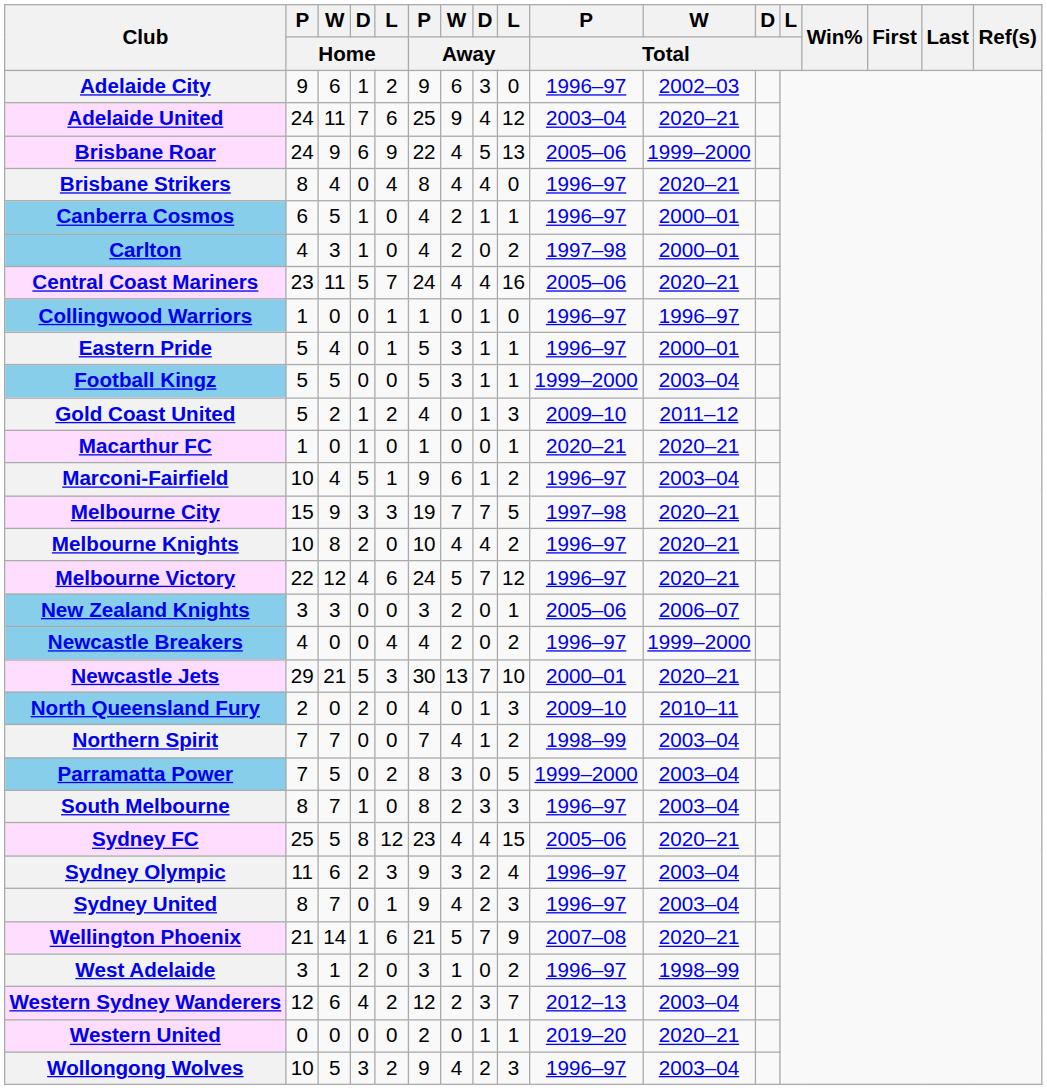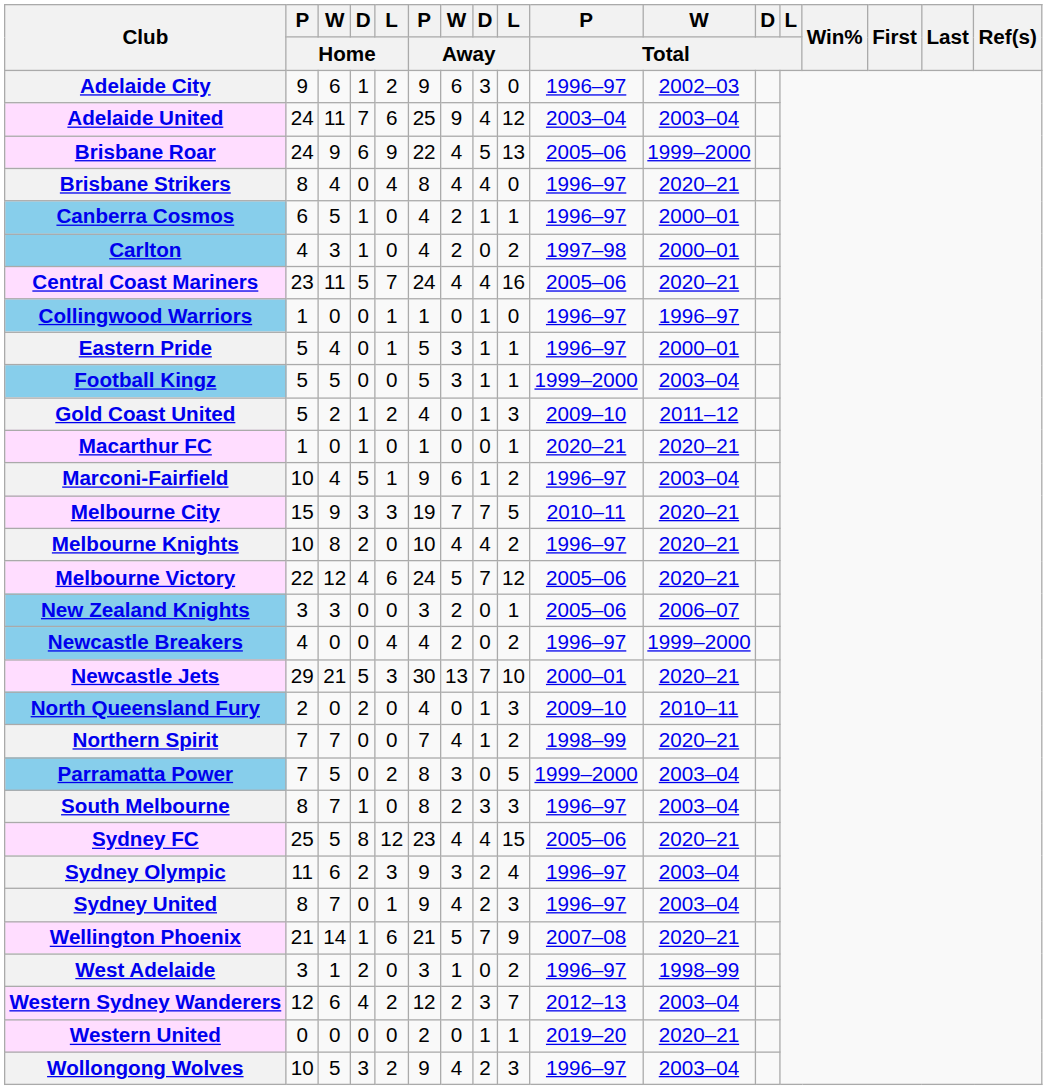 <table class="wikitable plainrowheaders sortable" style="text-align:center">
 <tr>
 <th scope=col rowspan=2>Club</th>
 <th scope=col>P</th>
 <th scope=col>W</th>
 <th scope=col>D</th>
 <th scope=col>L</th>
 <th scope=col>P</th>
 <th scope=col>W</th>
 <th scope=col>D</th>
 <th scope=col>L</th>
 <th scope=col>P</th>
 <th scope=col>W</th>
 <th scope=col>D</th>
 <th scope=col>L</th>
 <th rowspan=2 scope=col>Win%</th>
 <th rowspan=2 scope=col>First</th>
 <th rowspan=2 scope=col>Last</th>
 <th class="unsortable" rowspan=2 scope=col>Ref(s)</th>
 </tr>
 <tr class="unsortable">
 <th colspan=4>Home</th>
 <th colspan=4>Away</th>
 <th colspan=4>Total</th>
 </tr>
 <tr>
 <th scope=row><a href='#'>Adelaide City</a></th>
 <td>9</td>
 <td>6</td>
 <td>1</td>
 <td>2</td>
 <td>9</td>
 <td>6</td>
 <td>3</td>
 <td>0<br></td>
 <td><a href='#'>1996–97</a></td>
 <td><a href='#'>2002–03</a></td>
 <td></td>
 </tr>
 <tr>
 <th scope=row style=background:#FFDDFF><a href='#'>Adelaide United</a> </th>
 <td>24</td>
 <td>11</td>
 <td>7</td>
 <td>6</td>
 <td>25</td>
 <td>9</td>
 <td>4</td>
 <td>12<br></td>
 <td><a href='#'>2003–04</a></td>
-<td><a href='#'>2020–21</a></td>
+<td><a href='#'>2003–04</a></td>
 <td></td>
 </tr>
 <tr>
 <th scope="row" style="background:#FFDDFF"><a href='#'>Brisbane Roar</a> </th>
 <td>24</td>
 <td>9</td>
 <td>6</td>
 <td>9</td>
 <td>22</td>
 <td>4</td>
 <td>5</td>
 <td>13<br></td>
 <td><a href='#'>2005–06</a></td>
 <td><a href='#'>1999–2000</a></td>
 <td></td>
 </tr>
 <tr>
 <th scope="row"><a href='#'>Brisbane Strikers</a></th>
 <td>8</td>
 <td>4</td>
 <td>0</td>
 <td>4</td>
 <td>8</td>
 <td>4</td>
 <td>4</td>
 <td>0<br></td>
 <td><a href='#'>1996–97</a></td>
 <td><a href='#'>2020–21</a></td>
 <td></td>
 </tr>
 <tr>
 <th scope=row style=background:#87CEEB><a href='#'>Canberra Cosmos</a> </th>
 <td>6</td>
 <td>5</td>
 <td>1</td>
 <td>0</td>
 <td>4</td>
 <td>2</td>
 <td>1</td>
 <td>1<br></td>
 <td><a href='#'>1996–97</a></td>
 <td><a href='#'>2000–01</a></td>
 <td></td>
 </tr>
 <tr>
 <th scope=row style=background:#87CEEB><a href='#'>Carlton</a> </th>
 <td>4</td>
 <td>3</td>
 <td>1</td>
 <td>0</td>
 <td>4</td>
 <td>2</td>
 <td>0</td>
 <td>2<br></td>
 <td><a href='#'>1997–98</a></td>
 <td><a href='#'>2000–01</a></td>
 <td></td>
 </tr>
 <tr>
 <th scope=row style=background:#FFDDFF><a href='#'>Central Coast Mariners</a> </th>
 <td>23</td>
 <td>11</td>
 <td>5</td>
 <td>7</td>
 <td>24</td>
 <td>4</td>
 <td>4</td>
 <td>16<br></td>
 <td><a href='#'>2005–06</a></td>
 <td><a href='#'>2020–21</a></td>
 <td></td>
 </tr>
 <tr>
 <th scope=row style=background:#87CEEB><a href='#'>Collingwood Warriors</a> </th>
 <td>1</td>
 <td>0</td>
 <td>0</td>
 <td>1</td>
 <td>1</td>
 <td>0</td>
 <td>1</td>
 <td>0<br></td>
 <td><a href='#'>1996–97</a></td>
 <td><a href='#'>1996–97</a></td>
 <td></td>
 </tr>
 <tr>
 <th scope=row><a href='#'>Eastern Pride</a></th>
 <td>5</td>
 <td>4</td>
 <td>0</td>
 <td>1</td>
 <td>5</td>
 <td>3</td>
 <td>1</td>
 <td>1<br></td>
 <td><a href='#'>1996–97</a></td>
 <td><a href='#'>2000–01</a></td>
 <td></td>
 </tr>
 <tr>
 <th scope=row style=background:#87CEEB><a href='#'>Football Kingz</a> </th>
 <td>5</td>
 <td>5</td>
 <td>0</td>
 <td>0</td>
 <td>5</td>
 <td>3</td>
 <td>1</td>
 <td>1<br></td>
 <td><a href='#'>1999–2000</a></td>
 <td><a href='#'>2003–04</a></td>
 <td></td>
 </tr>
 <tr>
 <th scope=row><a href='#'>Gold Coast United</a></th>
 <td>5</td>
 <td>2</td>
 <td>1</td>
 <td>2</td>
 <td>4</td>
 <td>0</td>
 <td>1</td>
 <td>3<br></td>
 <td><a href='#'>2009–10</a></td>
 <td><a href='#'>2011–12</a></td>
 <td></td>
 </tr>
 <tr>
 <th scope=row style=background:#FFDDFF><a href='#'>Macarthur FC</a> </th>
 <td>1</td>
 <td>0</td>
 <td>1</td>
 <td>0</td>
 <td>1</td>
 <td>0</td>
 <td>0</td>
 <td>1<br></td>
 <td><a href='#'>2020–21</a></td>
 <td><a href='#'>2020–21</a></td>
 <td></td>
 </tr>
 <tr>
 <th scope=row><a href='#'>Marconi-Fairfield</a></th>
 <td>10</td>
 <td>4</td>
 <td>5</td>
 <td>1</td>
 <td>9</td>
 <td>6</td>
 <td>1</td>
 <td>2<br></td>
 <td><a href='#'>1996–97</a></td>
 <td><a href='#'>2003–04</a></td>
 <td></td>
 </tr>
 <tr>
 <th scope=row style=background:#FFDDFF><a href='#'>Melbourne City</a> </th>
 <td>15</td>
 <td>9</td>
 <td>3</td>
 <td>3</td>
 <td>19</td>
 <td>7</td>
 <td>7</td>
 <td>5<br></td>
-<td><a href='#'>1997–98</a></td>
+<td><a href='#'>2010–11</a></td>
 <td><a href='#'>2020–21</a></td>
 <td></td>
 </tr>
 <tr>
 <th scope=row><a href='#'>Melbourne Knights</a></th>
 <td>10</td>
 <td>8</td>
 <td>2</td>
 <td>0</td>
 <td>10</td>
 <td>4</td>
 <td>4</td>
 <td>2<br></td>
 <td><a href='#'>1996–97</a></td>
 <td><a href='#'>2020–21</a></td>
 <td></td>
 </tr>
 <tr>
 <th scope=row style=background:#FFDDFF><a href='#'>Melbourne Victory</a> </th>
 <td>22</td>
 <td>12</td>
 <td>4</td>
 <td>6</td>
 <td>24</td>
 <td>5</td>
 <td>7</td>
 <td>12<br></td>
-<td><a href='#'>1996–97</a></td>
+<td><a href='#'>2005–06</a></td>
 <td><a href='#'>2020–21</a></td>
 <td></td>
 </tr>
 <tr>
 <th scope=row style=background:#87CEEB><a href='#'>New Zealand Knights</a> </th>
 <td>3</td>
 <td>3</td>
 <td>0</td>
 <td>0</td>
 <td>3</td>
 <td>2</td>
 <td>0</td>
 <td>1<br></td>
 <td><a href='#'>2005–06</a></td>
 <td><a href='#'>2006–07</a></td>
 <td></td>
 </tr>
 <tr>
 <th scope=row style=background:#87CEEB><a href='#'>Newcastle Breakers</a> </th>
 <td>4</td>
 <td>0</td>
 <td>0</td>
 <td>4</td>
 <td>4</td>
 <td>2</td>
 <td>0</td>
 <td>2<br></td>
 <td><a href='#'>1996–97</a></td>
 <td><a href='#'>1999–2000</a></td>
 <td></td>
 </tr>
 <tr>
 <th scope=row style=background:#FFDDFF><a href='#'>Newcastle Jets</a> </th>
 <td>29</td>
 <td>21</td>
 <td>5</td>
 <td>3</td>
 <td>30</td>
 <td>13</td>
 <td>7</td>
 <td>10<br></td>
 <td><a href='#'>2000–01</a></td>
 <td><a href='#'>2020–21</a></td>
 <td></td>
 </tr>
 <tr>
 <th scope=row style=background:#87CEEB><a href='#'>North Queensland Fury</a> </th>
 <td>2</td>
 <td>0</td>
 <td>2</td>
 <td>0</td>
 <td>4</td>
 <td>0</td>
 <td>1</td>
 <td>3<br></td>
 <td><a href='#'>2009–10</a></td>
 <td><a href='#'>2010–11</a></td>
 <td></td>
 </tr>
 <tr>
 <th scope=row><a href='#'>Northern Spirit</a></th>
 <td>7</td>
 <td>7</td>
 <td>0</td>
 <td>0</td>
 <td>7</td>
 <td>4</td>
 <td>1</td>
 <td>2<br></td>
 <td><a href='#'>1998–99</a></td>
-<td><a href='#'>2003–04</a></td>
+<td><a href='#'>2020–21</a></td>
 <td></td>
 </tr>
 <tr>
 <th scope=row style=background:#87CEEB><a href='#'>Parramatta Power</a> </th>
 <td>7</td>
 <td>5</td>
 <td>0</td>
 <td>2</td>
 <td>8</td>
 <td>3</td>
 <td>0</td>
 <td>5<br></td>
 <td><a href='#'>1999–2000</a></td>
 <td><a href='#'>2003–04</a></td>
 <td></td>
 </tr>
 <tr>
 <th scope=row><a href='#'>South Melbourne</a></th>
 <td>8</td>
 <td>7</td>
 <td>1</td>
 <td>0</td>
 <td>8</td>
 <td>2</td>
 <td>3</td>
 <td>3<br></td>
 <td><a href='#'>1996–97</a></td>
 <td><a href='#'>2003–04</a></td>
 <td></td>
 </tr>
 <tr>
 <th scope=row style=background:#FFDDFF><a href='#'>Sydney FC</a> </th>
 <td>25</td>
 <td>5</td>
 <td>8</td>
 <td>12</td>
 <td>23</td>
 <td>4</td>
 <td>4</td>
 <td>15<br></td>
 <td><a href='#'>2005–06</a></td>
 <td><a href='#'>2020–21</a></td>
 <td></td>
 </tr>
 <tr>
 <th scope=row><a href='#'>Sydney Olympic</a></th>
 <td>11</td>
 <td>6</td>
 <td>2</td>
 <td>3</td>
 <td>9</td>
 <td>3</td>
 <td>2</td>
 <td>4<br></td>
 <td><a href='#'>1996–97</a></td>
 <td><a href='#'>2003–04</a></td>
 <td></td>
 </tr>
 <tr>
 <th scope=row><a href='#'>Sydney United</a></th>
 <td>8</td>
 <td>7</td>
 <td>0</td>
 <td>1</td>
 <td>9</td>
 <td>4</td>
 <td>2</td>
 <td>3<br></td>
 <td><a href='#'>1996–97</a></td>
 <td><a href='#'>2003–04</a></td>
 <td></td>
 </tr>
 <tr>
 <th scope=row style=background:#FFDDFF><a href='#'>Wellington Phoenix</a> </th>
 <td>21</td>
 <td>14</td>
 <td>1</td>
 <td>6</td>
 <td>21</td>
 <td>5</td>
 <td>7</td>
 <td>9<br></td>
 <td><a href='#'>2007–08</a></td>
 <td><a href='#'>2020–21</a></td>
 <td></td>
 </tr>
 <tr>
 <th scope=row><a href='#'>West Adelaide</a></th>
 <td>3</td>
 <td>1</td>
 <td>2</td>
 <td>0</td>
 <td>3</td>
 <td>1</td>
 <td>0</td>
 <td>2<br></td>
 <td><a href='#'>1996–97</a></td>
 <td><a href='#'>1998–99</a></td>
 <td></td>
 </tr>
 <tr>
 <th scope=row style=background:#FFDDFF><a href='#'>Western Sydney Wanderers</a> </th>
 <td>12</td>
 <td>6</td>
 <td>4</td>
 <td>2</td>
 <td>12</td>
 <td>2</td>
 <td>3</td>
 <td>7<br></td>
 <td><a href='#'>2012–13</a></td>
 <td><a href='#'>2003–04</a></td>
 <td></td>
 </tr>
 <tr>
 <th scope=row style=background:#FFDDFF><a href='#'>Western United</a> </th>
 <td>0</td>
 <td>0</td>
 <td>0</td>
 <td>0</td>
 <td>2</td>
 <td>0</td>
 <td>1</td>
 <td>1<br></td>
 <td><a href='#'>2019–20</a></td>
 <td><a href='#'>2020–21</a></td>
 <td></td>
 </tr>
 <tr>
 <th scope=row><a href='#'>Wollongong Wolves</a></th>
 <td>10</td>
 <td>5</td>
 <td>3</td>
 <td>2</td>
 <td>9</td>
 <td>4</td>
 <td>2</td>
 <td>3<br></td>
 <td><a href='#'>1996–97</a></td>
 <td><a href='#'>2003–04</a></td>
 <td></td>
 </tr>
 </table>
